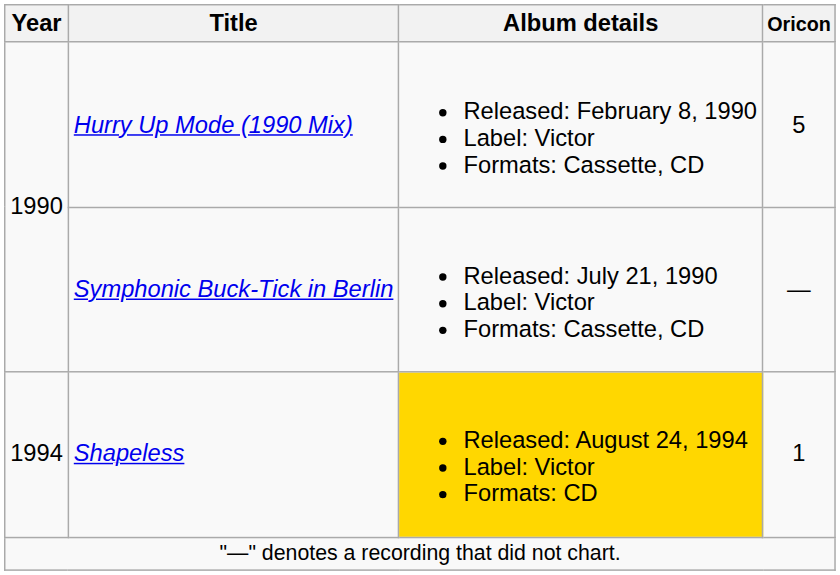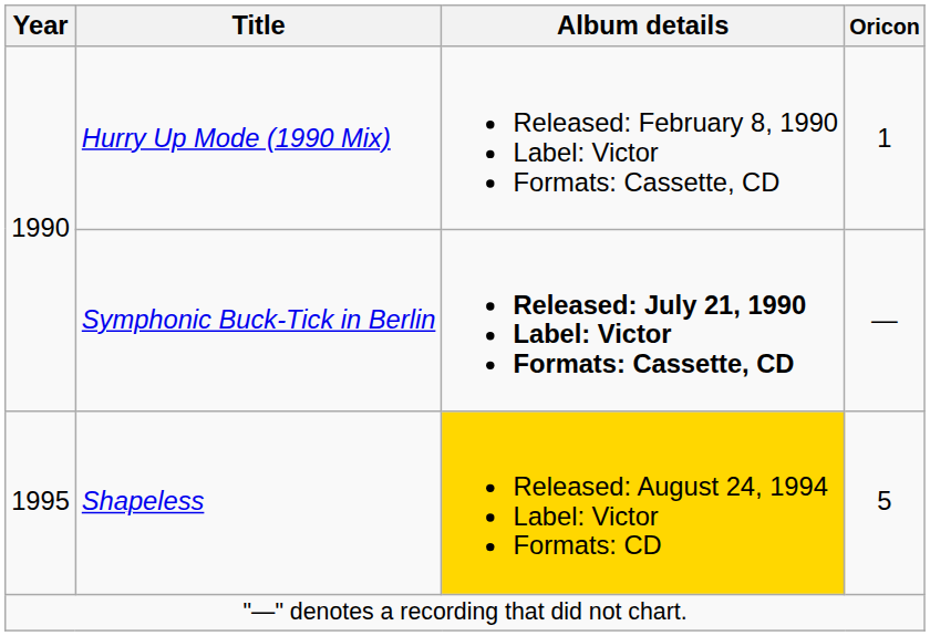 <table class="wikitable">
 <tr>
 <th>Year</th>
 <th>Title</th>
 <th>Album details</th>
 <th style="font-size:smaller;" width="30">Oricon</th>
 </tr>
 <tr>
 <td rowspan="2">1990</td>
 <td><em><a href='#'>Hurry Up Mode (1990 Mix)</a></em></td>
 <td><br><ul><li>Released: February 8, 1990</li><li>Label: Victor</li><li>Formats: Cassette, CD</li></ul></td>
-<td style="text-align:center">5</td>
+<td style="text-align:center">1</td>
 </tr>
 <tr>
 <td><em><a href='#'>Symphonic Buck-Tick in Berlin</a></em></td>
-<td><br><ul><li>Released: July 21, 1990</li><li>Label: Victor</li><li>Formats: Cassette, CD</li></ul></td>
+<td><strong><br><ul><li>Released: July 21, 1990</li><li>Label: Victor</li><li>Formats: Cassette, CD</li></ul></strong></td>
 <td style="text-align:center">—</td>
 </tr>
 <tr>
-<td>1994</td>
+<td>1995</td>
 <td><em><a href='#'>Shapeless</a></em><br></td>
 <td style="background: gold;"><br><ul><li>Released: August 24, 1994</li><li>Label: Victor</li><li>Formats: CD</li></ul></td>
-<td style="text-align:center">1</td>
+<td style="text-align:center">5</td>
 </tr>
 <tr>
 <td align="center" colspan="5" style="font-size:90%">"—" denotes a recording that did not chart.</td>
 </tr>
 </table>
